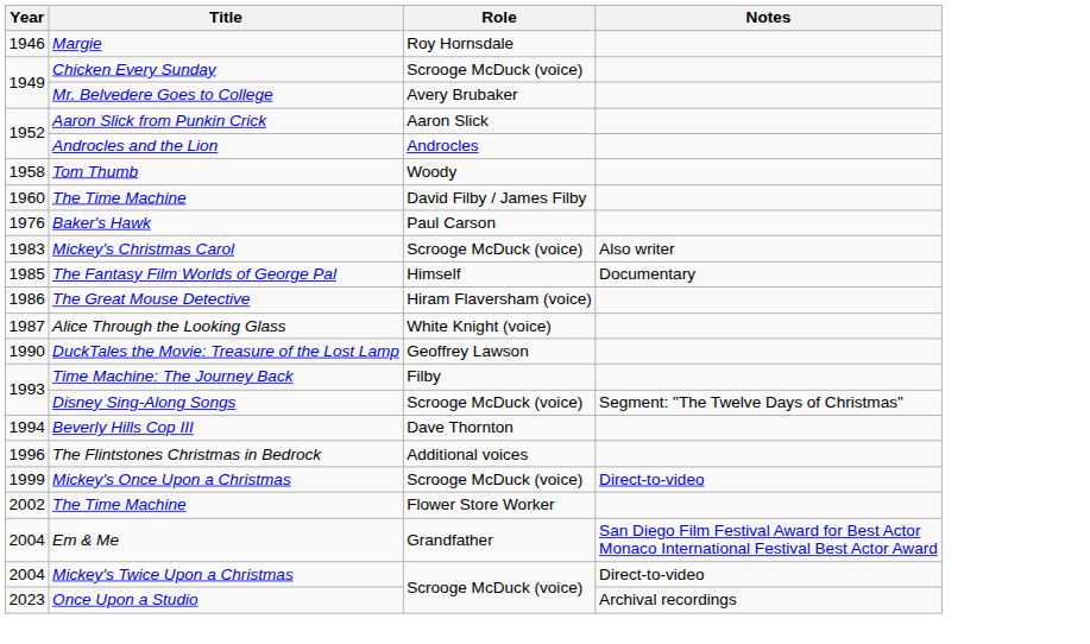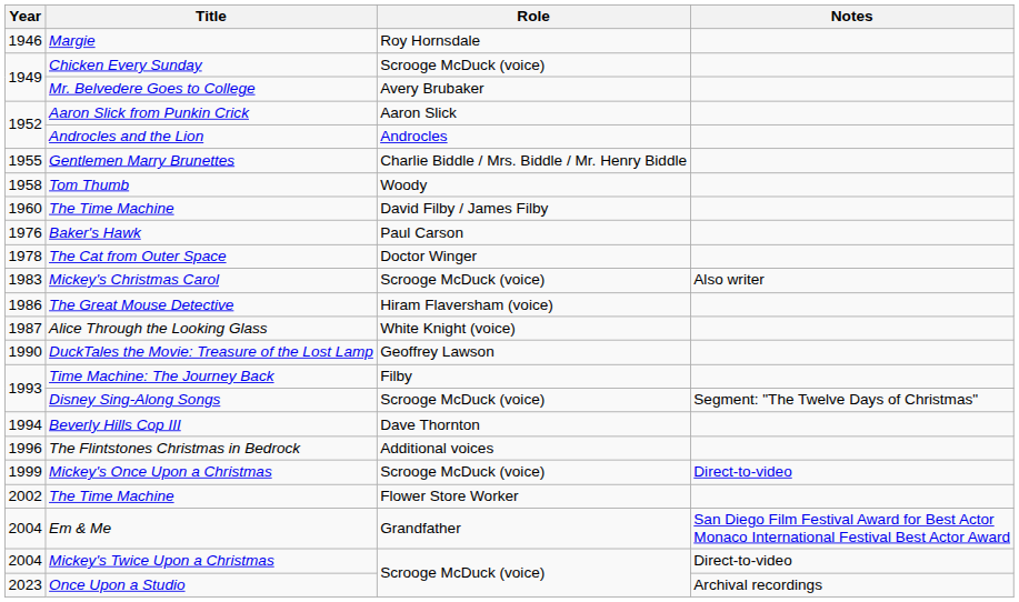 <table class="wikitable sortable">
 <tr>
 <th>Year</th>
 <th>Title</th>
 <th>Role</th>
 <th class="unsortable">Notes</th>
 </tr>
 <tr>
 <td>1946</td>
 <td><em><a href='#'>Margie</a></em></td>
 <td>Roy Hornsdale</td>
 <td></td>
 </tr>
 <tr>
 <td rowspan="2">1949</td>
 <td><em><a href='#'>Chicken Every Sunday</a></em></td>
 <td>Scrooge McDuck (voice)</td>
 <td></td>
 </tr>
 <tr>
 <td><em><a href='#'>Mr. Belvedere Goes to College</a></em></td>
 <td>Avery Brubaker</td>
 <td></td>
 </tr>
 <tr>
 <td rowspan="2">1952</td>
 <td><em><a href='#'>Aaron Slick from Punkin Crick</a></em></td>
 <td>Aaron Slick</td>
 <td></td>
 </tr>
 <tr>
 <td><em><a href='#'>Androcles and the Lion</a></em></td>
 <td><a href='#'>Androcles</a></td>
 <td></td>
 </tr>
 <tr>
+<td>1955</td>
+<td><em><a href='#'>Gentlemen Marry Brunettes</a></em></td>
+<td>Charlie Biddle / Mrs. Biddle / Mr. Henry Biddle</td>
+<td></td>
+</tr>
+<tr>
 <td>1958</td>
 <td><em><a href='#'>Tom Thumb</a></em></td>
 <td>Woody</td>
 <td></td>
 </tr>
 <tr>
 <td>1960</td>
 <td data-sort-value="Time Machine, The"><em><a href='#'>The Time Machine</a></em></td>
 <td>David Filby / James Filby</td>
 <td></td>
 </tr>
 <tr>
 <td>1976</td>
 <td><em><a href='#'>Baker's Hawk</a></em></td>
 <td>Paul Carson</td>
 <td></td>
 </tr>
 <tr>
+<td>1978</td>
+<td data-sort-value="Cat from Outer Space, The"><em><a href='#'>The Cat from Outer Space</a></em></td>
+<td>Doctor Winger</td>
+<td></td>
+</tr>
+<tr>
 <td>1983</td>
 <td><em><a href='#'>Mickey's Christmas Carol</a></em></td>
 <td>Scrooge McDuck (voice)</td>
 <td>Also writer</td>
-</tr>
-<tr>
-<td>1985</td>
-<td data-sort-value="Fantasy Film Worlds of George Pal, The"><em><a href='#'>The Fantasy Film Worlds of George Pal</a></em></td>
-<td>Himself</td>
-<td>Documentary</td>
 </tr>
 <tr>
 <td>1986</td>
 <td data-sort-value="Great Mouse Detective, The"><em><a href='#'>The Great Mouse Detective</a></em></td>
 <td>Hiram Flaversham (voice)</td>
 <td></td>
 </tr>
 <tr>
 <td>1987</td>
 <td><em>Alice Through the Looking Glass</em></td>
 <td>White Knight (voice)</td>
 <td></td>
 </tr>
 <tr>
 <td>1990</td>
 <td><em><a href='#'>DuckTales the Movie: Treasure of the Lost Lamp</a></em></td>
 <td>Geoffrey Lawson</td>
 <td></td>
 </tr>
 <tr>
 <td rowspan="2">1993</td>
 <td><em><a href='#'>Time Machine: The Journey Back</a></em></td>
 <td>Filby</td>
 <td></td>
 </tr>
 <tr>
 <td><em><a href='#'>Disney Sing-Along Songs</a></em></td>
 <td>Scrooge McDuck (voice)</td>
 <td>Segment: "The Twelve Days of Christmas"</td>
 </tr>
 <tr>
 <td>1994</td>
 <td><em><a href='#'>Beverly Hills Cop III</a></em></td>
 <td>Dave Thornton</td>
 <td></td>
 </tr>
 <tr>
 <td>1996</td>
 <td data-sort-value="Flintstones Christmas in Bedrock, The"><em>The Flintstones Christmas in Bedrock</em></td>
 <td>Additional voices</td>
 <td></td>
 </tr>
 <tr>
 <td>1999</td>
 <td><em><a href='#'>Mickey's Once Upon a Christmas</a></em></td>
 <td>Scrooge McDuck (voice)</td>
 <td><a href='#'>Direct-to-video</a></td>
 </tr>
 <tr>
 <td>2002</td>
 <td data-sort-value="Time Machine, The"><em><a href='#'>The Time Machine</a></em></td>
 <td>Flower Store Worker</td>
 <td></td>
 </tr>
 <tr>
 <td>2004</td>
 <td><em>Em & Me</em></td>
 <td>Grandfather</td>
 <td><a href='#'>San Diego Film Festival Award for Best Actor</a><br><a href='#'>Monaco International Festival Best Actor Award</a></td>
 </tr>
 <tr>
 <td>2004</td>
 <td><em><a href='#'>Mickey's Twice Upon a Christmas</a></em></td>
 <td rowspan=2>Scrooge McDuck (voice)</td>
 <td>Direct-to-video</td>
 </tr>
 <tr>
 <td>2023</td>
 <td><em><a href='#'>Once Upon a Studio</a></em></td>
 <td>Archival recordings</td>
 </tr>
 </table>
